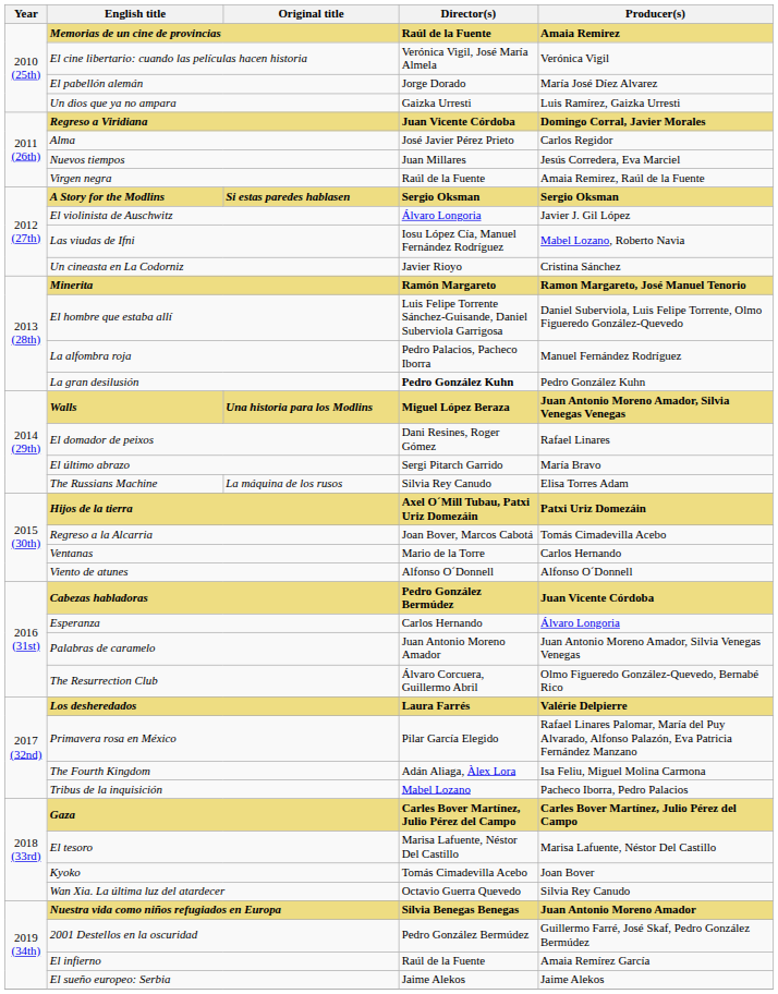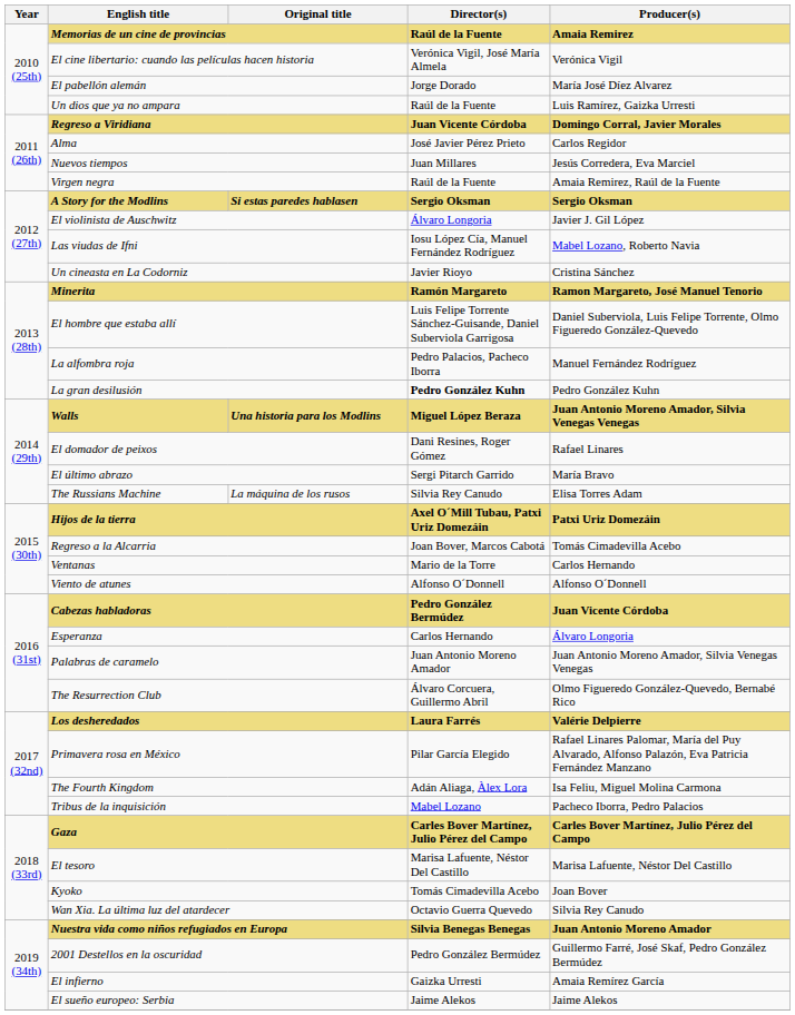 <table class="wikitable sortable" style="text-align:left;"style="width:100%">
 <tr>
 <th width="50">Year</th>
 <th width="230">English title</th>
 <th width="230">Original title</th>
 <th width="180">Director(s)</th>
 <th width="310">Producer(s)</th>
 </tr>
 <tr>
 <td rowspan="4" style="text-align:center;">2010<br><a href='#'>(25th)</a> <br></td>
 <td colspan="2" style="background:#eedd82;"><strong><em>Memorias de un cine de provincias</em></strong></td>
 <td style="background:#eedd82;"><strong>Raúl de la Fuente</strong></td>
 <td style="background:#eedd82;"><strong>Amaia Remirez</strong></td>
 </tr>
 <tr>
 <td colspan="2"><em>El cine libertario: cuando las películas hacen historia</em></td>
 <td>Verónica Vigil, José María Almela</td>
 <td>Verónica Vigil</td>
 </tr>
 <tr>
 <td colspan="2"><em>El pabellón alemán</em></td>
 <td>Jorge Dorado</td>
 <td>María José Díez Alvarez</td>
 </tr>
 <tr>
 <td colspan="2"><em>Un dios que ya no ampara</em></td>
-<td>Gaizka Urresti</td>
+<td>Raúl de la Fuente</td>
 <td>Luis Ramírez, Gaizka Urresti</td>
 </tr>
 <tr>
 <td rowspan="4" style="text-align:center;">2011<br><a href='#'>(26th)</a> <br></td>
 <td colspan="2" style="background:#eedd82;"><strong><em>Regreso a Viridiana</em></strong></td>
 <td style="background:#eedd82;"><strong>Juan Vicente Córdoba</strong></td>
 <td style="background:#eedd82;"><strong>Domingo Corral, Javier Morales</strong></td>
 </tr>
 <tr>
 <td colspan="2"><em>Alma</em></td>
 <td>José Javier Pérez Prieto</td>
 <td>Carlos Regidor</td>
 </tr>
 <tr>
 <td colspan="2"><em>Nuevos tiempos</em></td>
 <td>Juan Millares</td>
 <td>Jesús Corredera, Eva Marciel</td>
 </tr>
 <tr>
 <td colspan="2"><em>Virgen negra</em></td>
 <td>Raúl de la Fuente</td>
 <td>Amaia Remirez, Raúl de la Fuente</td>
 </tr>
 <tr>
 <td rowspan="4" style="text-align:center;">2012<br><a href='#'>(27th)</a> <br></td>
 <td style="background:#eedd82;"><strong><em>A Story for the Modlins</em></strong></td>
 <td style="background:#eedd82;"><strong><em>Si estas paredes hablasen</em></strong></td>
 <td style="background:#eedd82;"><strong>Sergio Oksman</strong></td>
 <td style="background:#eedd82;"><strong>Sergio Oksman</strong></td>
 </tr>
 <tr>
 <td colspan="2"><em>El violinista de Auschwitz</em></td>
 <td><a href='#'>Álvaro Longoria</a></td>
 <td>Javier J. Gil López</td>
 </tr>
 <tr>
 <td colspan="2"><em>Las viudas de Ifni</em></td>
 <td>Iosu López Cía, Manuel Fernández Rodríguez</td>
 <td><a href='#'>Mabel Lozano</a>, Roberto Navia</td>
 </tr>
 <tr>
 <td colspan="2"><em>Un cineasta en La Codorniz</em></td>
 <td>Javier Rioyo</td>
 <td>Cristina Sánchez</td>
 </tr>
 <tr>
 <td rowspan="4" style="text-align:center;">2013<br><a href='#'>(28th)</a> <br></td>
 <td colspan="2" style="background:#eedd82;"><strong><em>Minerita</em></strong></td>
 <td style="background:#eedd82;"><strong>Ramón Margareto</strong></td>
 <td style="background:#eedd82;"><strong>Ramon Margareto, José Manuel Tenorio</strong></td>
 </tr>
 <tr>
 <td colspan="2"><em>El hombre que estaba allí</em></td>
 <td>Luis Felipe Torrente Sánchez-Guisande, Daniel Suberviola Garrigosa</td>
 <td>Daniel Suberviola, Luis Felipe Torrente, Olmo Figueredo González-Quevedo</td>
 </tr>
 <tr>
 <td colspan="2"><em>La alfombra roja</em></td>
 <td>Pedro Palacios, Pacheco Iborra</td>
 <td>Manuel Fernández Rodríguez</td>
 </tr>
 <tr>
 <td colspan="2"><em>La gran desilusión</em></td>
 <td><strong>Pedro González Kuhn</strong></td>
 <td>Pedro González Kuhn</td>
 </tr>
 <tr>
 <td rowspan="4" style="text-align:center;">2014<br><a href='#'>(29th)</a> <br></td>
 <td style="background:#eedd82;"><strong><em>Walls</em></strong></td>
 <td style="background:#eedd82;"><strong><em>Una historia para los Modlins</em></strong></td>
 <td style="background:#eedd82;"><strong>Miguel López Beraza</strong></td>
 <td style="background:#eedd82;"><strong>Juan Antonio Moreno Amador, Silvia Venegas Venegas</strong></td>
 </tr>
 <tr>
 <td colspan="2"><em>El domador de peixos</em></td>
 <td>Dani Resines, Roger Gómez</td>
 <td>Rafael Linares</td>
 </tr>
 <tr>
 <td colspan="2"><em>El último abrazo</em></td>
 <td>Sergi Pitarch Garrido</td>
 <td>María Bravo</td>
 </tr>
 <tr>
 <td><em>The Russians Machine</em></td>
 <td><em>La máquina de los rusos</em></td>
 <td>Silvia Rey Canudo</td>
 <td>Elisa Torres Adam</td>
 </tr>
 <tr>
 <td rowspan="4" style="text-align:center;">2015<br><a href='#'>(30th)</a> <br></td>
 <td colspan="2" style="background:#eedd82;"><strong><em>Hijos de la tierra</em></strong></td>
 <td style="background:#eedd82;"><strong>Axel O´Mill Tubau, Patxi Uriz Domezáin</strong></td>
 <td style="background:#eedd82;"><strong>Patxi Uriz Domezáin</strong></td>
 </tr>
 <tr>
 <td colspan="2"><em>Regreso a la Alcarria</em></td>
 <td>Joan Bover, Marcos Cabotá</td>
 <td>Tomás Cimadevilla Acebo</td>
 </tr>
 <tr>
 <td colspan="2"><em>Ventanas</em></td>
 <td>Mario de la Torre</td>
 <td>Carlos Hernando</td>
 </tr>
 <tr>
 <td colspan="2"><em>Viento de atunes</em></td>
 <td>Alfonso O´Donnell</td>
 <td>Alfonso O´Donnell</td>
 </tr>
 <tr>
 <td rowspan="4" style="text-align:center;">2016<br><a href='#'>(31st)</a><br></td>
 <td colspan="2" style="background:#eedd82;"><strong><em>Cabezas habladoras</em></strong></td>
 <td style="background:#eedd82;"><strong>Pedro González Bermúdez</strong></td>
 <td style="background:#eedd82;"><strong>Juan Vicente Córdoba</strong></td>
 </tr>
 <tr>
 <td colspan="2"><em>Esperanza</em></td>
 <td>Carlos Hernando</td>
 <td><a href='#'>Álvaro Longoria</a></td>
 </tr>
 <tr>
 <td colspan="2"><em>Palabras de caramelo</em></td>
 <td>Juan Antonio Moreno Amador</td>
 <td>Juan Antonio Moreno Amador, Silvia Venegas Venegas</td>
 </tr>
 <tr>
 <td colspan="2"><em>The Resurrection Club</em></td>
 <td>Álvaro Corcuera, Guillermo Abril</td>
 <td>Olmo Figueredo González-Quevedo, Bernabé Rico</td>
 </tr>
 <tr>
 <td rowspan="4" style="text-align:center;">2017<br><a href='#'>(32nd)</a><br></td>
 <td colspan="2" style="background:#eedd82;"><strong><em>Los desheredados</em></strong></td>
 <td style="background:#eedd82;"><strong>Laura Farrés</strong></td>
 <td style="background:#eedd82;"><strong>Valérie Delpierre</strong></td>
 </tr>
 <tr>
 <td colspan="2"><em>Primavera rosa en México</em></td>
 <td>Pilar García Elegido</td>
 <td>Rafael Linares Palomar, María del Puy Alvarado, Alfonso Palazón, Eva Patricia Fernández Manzano</td>
 </tr>
 <tr>
 <td colspan="2"><em>The Fourth Kingdom</em></td>
 <td>Adán Aliaga, <a href='#'>Àlex Lora</a></td>
 <td>Isa Feliu, Miguel Molina Carmona</td>
 </tr>
 <tr>
 <td colspan="2"><em>Tribus de la inquisición</em></td>
 <td><a href='#'>Mabel Lozano</a></td>
 <td>Pacheco Iborra, Pedro Palacios</td>
 </tr>
 <tr>
 <td rowspan="4" style="text-align:center;">2018<br><a href='#'>(33rd)</a><br></td>
 <td colspan="2" style="background:#eedd82;"><strong><em>Gaza</em></strong></td>
 <td style="background:#eedd82;"><strong>Carles Bover Martínez, Julio Pérez del Campo</strong></td>
 <td style="background:#eedd82;"><strong>Carles Bover Martínez, Julio Pérez del Campo</strong></td>
 </tr>
 <tr>
 <td colspan="2"><em>El tesoro</em></td>
 <td>Marisa Lafuente, Néstor Del Castillo</td>
 <td>Marisa Lafuente, Néstor Del Castillo</td>
 </tr>
 <tr>
 <td colspan="2"><em>Kyoko</em></td>
 <td>Tomás Cimadevilla Acebo</td>
 <td>Joan Bover</td>
 </tr>
 <tr>
 <td colspan="2"><em>Wan Xia. La última luz del atardecer</em></td>
 <td>Octavio Guerra Quevedo</td>
 <td>Silvia Rey Canudo</td>
 </tr>
 <tr>
 <td rowspan="4" style="text-align:center;">2019<br><a href='#'>(34th)</a><br></td>
 <td colspan="2" style="background:#eedd82;"><strong><em>Nuestra vida como niños refugiados en Europa</em></strong></td>
 <td style="background:#eedd82;"><strong>Silvia Benegas Benegas</strong></td>
 <td style="background:#eedd82;"><strong>Juan Antonio Moreno Amador</strong></td>
 </tr>
 <tr>
 <td colspan="2"><em>2001 Destellos en la oscuridad</em></td>
 <td>Pedro González Bermúdez</td>
 <td>Guillermo Farré, José Skaf, Pedro González Bermúdez</td>
 </tr>
 <tr>
 <td colspan="2"><em>El infierno</em></td>
-<td>Raúl de la Fuente</td>
+<td>Gaizka Urresti</td>
 <td>Amaia Remírez García</td>
 </tr>
 <tr>
 <td colspan="2"><em>El sueño europeo: Serbia</em></td>
 <td>Jaime Alekos</td>
 <td>Jaime Alekos</td>
 </tr>
 <tr>
 </tr>
 </table>
